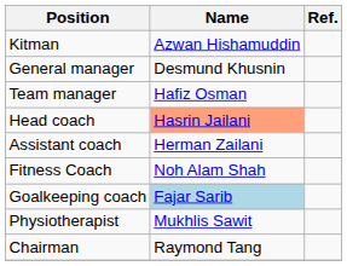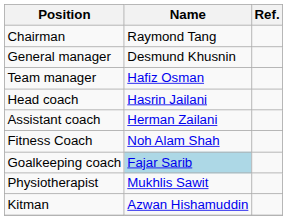 <table class="wikitable">
 <tr>
 <th>Position</th>
 <th>Name</th>
 <th>Ref.</th>
 </tr>
 <tr>
-<td>Kitman</td>
-<td> <a href='#'>Azwan Hishamuddin</a></td>
+<td>Chairman</td>
+<td> Raymond Tang</td>
 <td></td>
 </tr>
 <tr>
 <td>General manager</td>
 <td> Desmund Khusnin</td>
 <td></td>
 </tr>
 <tr>
 <td>Team manager</td>
 <td> <a href='#'>Hafiz Osman</a></td>
 <td></td>
 </tr>
 <tr>
 <td>Head coach</td>
-<td style="background: lightsalmon;"> <a href='#'>Hasrin Jailani</a></td>
+<td> <a href='#'>Hasrin Jailani</a></td>
 <td></td>
 </tr>
 <tr>
 <td>Assistant coach</td>
 <td> <a href='#'>Herman Zailani</a></td>
 <td></td>
 </tr>
 <tr>
 <td>Fitness Coach</td>
 <td> <a href='#'>Noh Alam Shah</a></td>
 <td></td>
 </tr>
 <tr>
 <td>Goalkeeping coach</td>
 <td style="background: lightblue;"> <a href='#'>Fajar Sarib</a></td>
 <td></td>
 </tr>
 <tr>
 <td>Physiotherapist</td>
 <td><a href='#'>Mukhlis Sawit</a></td>
 <td></td>
 </tr>
 <tr>
-<td>Chairman</td>
-<td> Raymond Tang</td>
+<td>Kitman</td>
+<td> <a href='#'>Azwan Hishamuddin</a></td>
 <td></td>
 </tr>
 <tr>
 </tr>
 </table>
